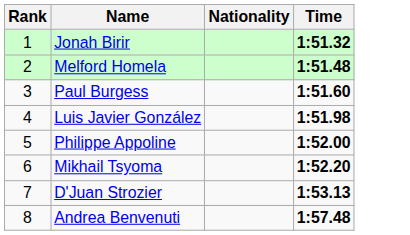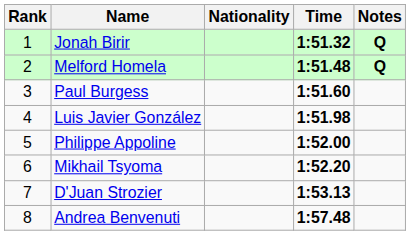 <table class="wikitable sortable" style="text-align:center">
 <tr>
 <th>Rank</th>
 <th>Name</th>
 <th>Nationality</th>
 <th>Time</th>
+<th>Notes</th>
 </tr>
 <tr bgcolor=ccffcc>
 <td>1</td>
 <td align=left><a href='#'>Jonah Birir</a></td>
 <td align=left></td>
 <td><strong>1:51.32</strong></td>
+<td><strong>Q</strong></td>
 </tr>
 <tr bgcolor=ccffcc>
 <td>2</td>
 <td align=left><a href='#'>Melford Homela</a></td>
 <td align=left></td>
 <td><strong>1:51.48</strong></td>
+<td><strong>Q</strong></td>
 </tr>
 <tr>
 <td>3</td>
 <td align=left><a href='#'>Paul Burgess</a></td>
 <td align=left></td>
 <td><strong>1:51.60</strong></td>
+<td></td>
 </tr>
 <tr>
 <td>4</td>
 <td align=left><a href='#'>Luis Javier González</a></td>
 <td align=left></td>
 <td><strong>1:51.98</strong></td>
+<td></td>
 </tr>
 <tr>
 <td>5</td>
 <td align=left><a href='#'>Philippe Appoline</a></td>
 <td align=left></td>
 <td><strong>1:52.00</strong></td>
+<td></td>
 </tr>
 <tr>
 <td>6</td>
 <td align=left><a href='#'>Mikhail Tsyoma</a></td>
 <td align=left></td>
 <td><strong>1:52.20</strong></td>
+<td></td>
 </tr>
 <tr>
 <td>7</td>
 <td align=left><a href='#'>D'Juan Strozier</a></td>
 <td align=left></td>
 <td><strong>1:53.13</strong></td>
+<td></td>
 </tr>
 <tr>
 <td>8</td>
 <td align=left><a href='#'>Andrea Benvenuti</a></td>
 <td align=left></td>
 <td><strong>1:57.48</strong></td>
+<td></td>
 </tr>
 </table>
